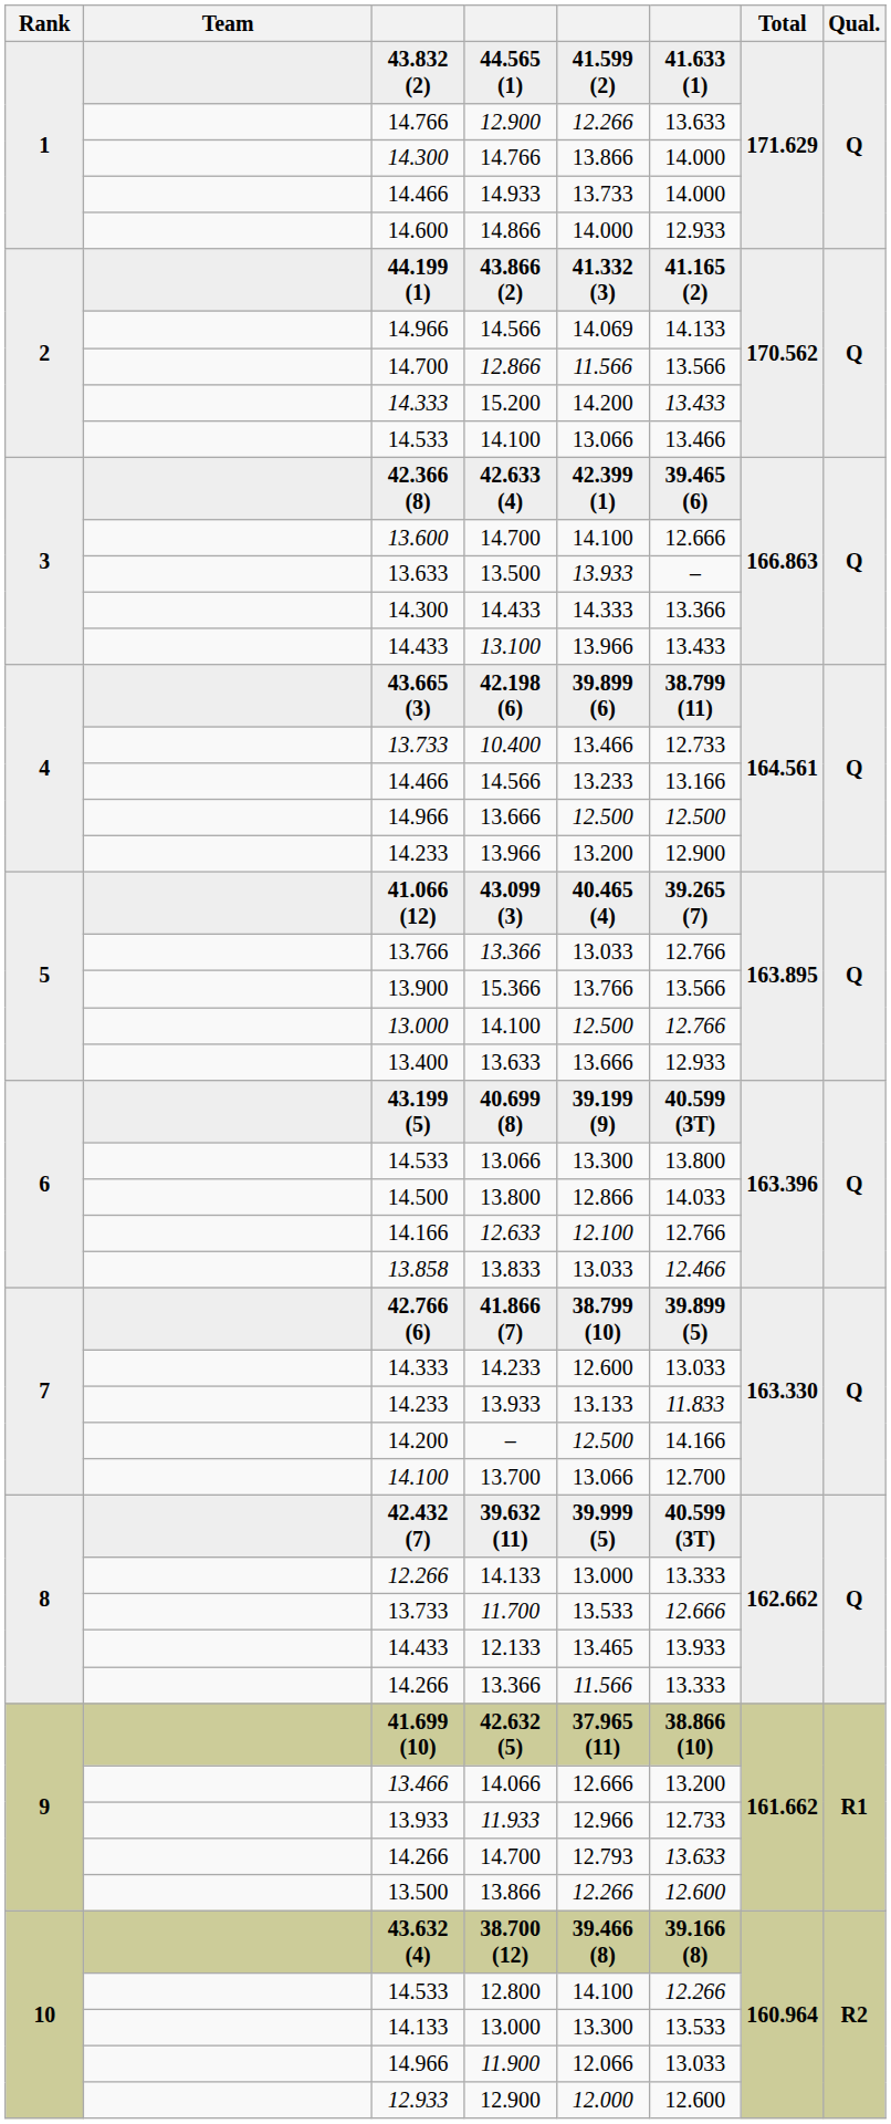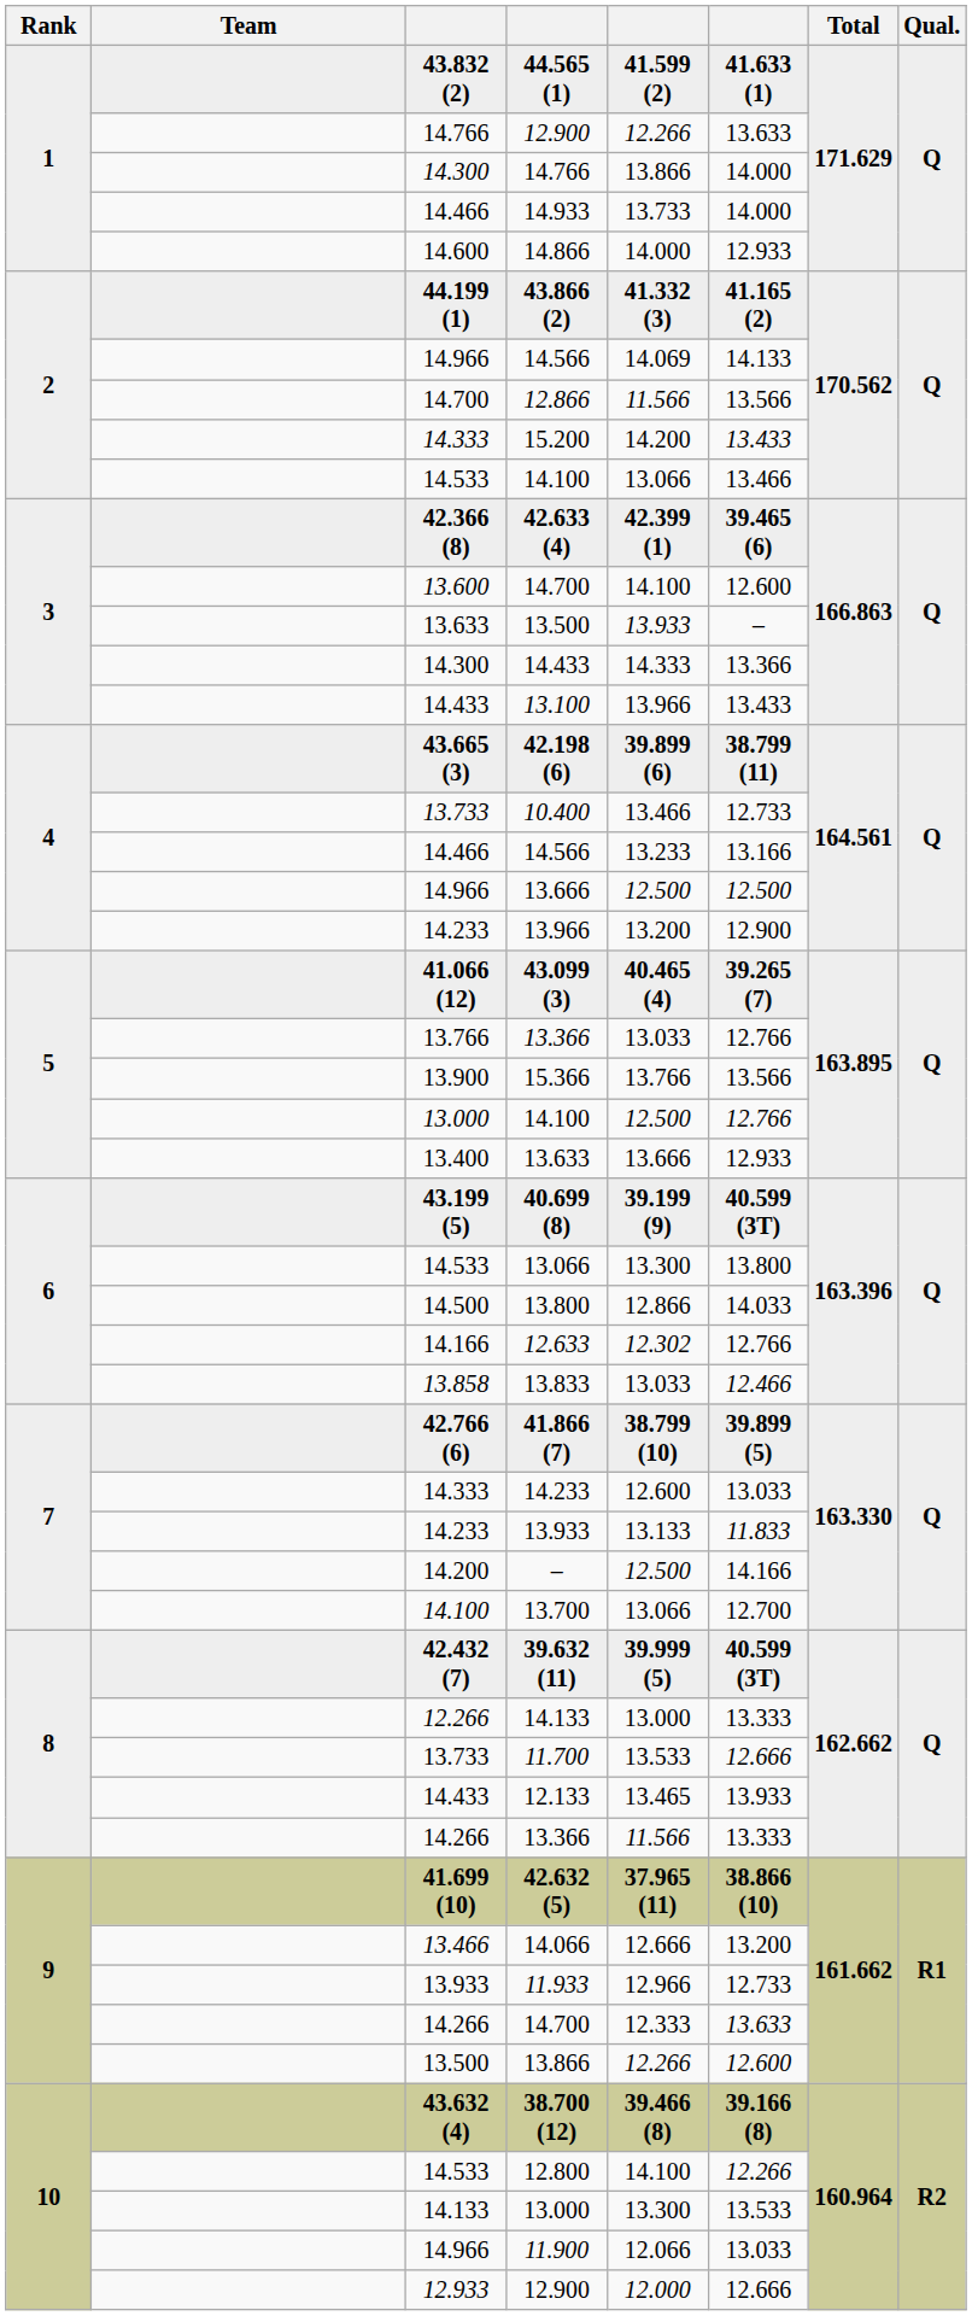 <table class="wikitable sortable" style="text-align:center; font-size:95%">
 <tr>
 <th scope="col" style="width:50px;">Rank</th>
 <th scope="col" style="width:225px;">Team</th>
 <th scope="col" style="width:60px;"></th>
 <th scope="col" style="width:60px;"></th>
 <th scope="col" style="width:60px;"></th>
 <th scope="col" style="width:60px;"></th>
 <th>Total</th>
 <th>Qual.</th>
 </tr>
 <tr style="background:#eee;">
 <td rowspan="5"><strong>1</strong></td>
 <td style="text-align:left;"><strong></strong></td>
 <td><strong>43.832 (2)</strong></td>
 <td><strong>44.565 (1)</strong></td>
 <td><strong>41.599 (2)</strong></td>
 <td><strong>41.633 (1)</strong></td>
 <td rowspan="5"><strong>171.629</strong></td>
 <td rowspan="5"><strong>Q</strong></td>
 </tr>
 <tr>
 <td align=left></td>
 <td>14.766</td>
 <td><em>12.900</em></td>
 <td><em>12.266</em></td>
 <td>13.633</td>
 </tr>
 <tr>
 <td align=left></td>
 <td><em>14.300</em></td>
 <td>14.766</td>
 <td>13.866</td>
 <td>14.000</td>
 </tr>
 <tr>
 <td align=left></td>
 <td>14.466</td>
 <td>14.933</td>
 <td>13.733</td>
 <td>14.000</td>
 </tr>
 <tr>
 <td align=left></td>
 <td>14.600</td>
 <td>14.866</td>
 <td>14.000</td>
 <td>12.933</td>
 </tr>
 <tr style="background:#eee;">
 <td rowspan="5"><strong>2</strong></td>
 <td style="text-align:left;"><strong></strong></td>
 <td><strong>44.199 (1)</strong></td>
 <td><strong>43.866 (2)</strong></td>
 <td><strong>41.332 (3)</strong></td>
 <td><strong>41.165 (2)</strong></td>
 <td rowspan="5"><strong>170.562</strong></td>
 <td rowspan="5"><strong>Q</strong></td>
 </tr>
 <tr>
 <td align=left></td>
 <td>14.966</td>
 <td>14.566</td>
 <td>14.069</td>
 <td>14.133</td>
 </tr>
 <tr>
 <td align=left></td>
 <td>14.700</td>
 <td><em>12.866</em></td>
 <td><em>11.566</em></td>
 <td>13.566</td>
 </tr>
 <tr>
 <td align=left></td>
 <td><em>14.333</em></td>
 <td>15.200</td>
 <td>14.200</td>
 <td><em>13.433</em></td>
 </tr>
 <tr>
 <td align=left></td>
 <td>14.533</td>
 <td>14.100</td>
 <td>13.066</td>
 <td>13.466</td>
 </tr>
 <tr style="background:#eee;">
 <td rowspan="5"><strong>3</strong></td>
 <td style="text-align:left;"><strong></strong></td>
 <td><strong>42.366 (8)</strong></td>
 <td><strong>42.633 (4)</strong></td>
 <td><strong>42.399 (1)</strong></td>
 <td><strong>39.465 (6)</strong></td>
 <td rowspan="5"><strong>166.863</strong></td>
 <td rowspan="5"><strong>Q</strong></td>
 </tr>
 <tr>
 <td align=left></td>
 <td><em>13.600</em></td>
 <td>14.700</td>
 <td>14.100</td>
-<td>12.666</td>
+<td>12.600</td>
 </tr>
 <tr>
 <td align=left></td>
 <td>13.633</td>
 <td>13.500</td>
 <td><em>13.933</em></td>
 <td><em>–</em></td>
 </tr>
 <tr>
 <td align=left></td>
 <td>14.300</td>
 <td>14.433</td>
 <td>14.333</td>
 <td>13.366</td>
 </tr>
 <tr>
 <td align=left></td>
 <td>14.433</td>
 <td><em>13.100</em></td>
 <td>13.966</td>
 <td>13.433</td>
 </tr>
 <tr style="background:#eee;">
 <td rowspan="5"><strong>4</strong></td>
 <td style="text-align:left;"><strong></strong></td>
 <td><strong>43.665 (3)</strong></td>
 <td><strong>42.198 (6)</strong></td>
 <td><strong>39.899 (6)</strong></td>
 <td><strong>38.799 (11)</strong></td>
 <td rowspan="5"><strong>164.561</strong></td>
 <td rowspan="5"><strong>Q</strong></td>
 </tr>
 <tr>
 <td align=left></td>
 <td><em>13.733</em></td>
 <td><em>10.400</em></td>
 <td>13.466</td>
 <td>12.733</td>
 </tr>
 <tr>
 <td align=left></td>
 <td>14.466</td>
 <td>14.566</td>
 <td>13.233</td>
 <td>13.166</td>
 </tr>
 <tr>
 <td align=left></td>
 <td>14.966</td>
 <td>13.666</td>
 <td><em>12.500</em></td>
 <td><em>12.500</em></td>
 </tr>
 <tr>
 <td align=left></td>
 <td>14.233</td>
 <td>13.966</td>
 <td>13.200</td>
 <td>12.900</td>
 </tr>
 <tr style="background:#eee;">
 <td rowspan="5"><strong>5</strong></td>
 <td style="text-align:left;"><strong></strong></td>
 <td><strong>41.066 (12)</strong></td>
 <td><strong>43.099 (3)</strong></td>
 <td><strong>40.465 (4)</strong></td>
 <td><strong>39.265 (7)</strong></td>
 <td rowspan="5"><strong>163.895</strong></td>
 <td rowspan="5"><strong>Q</strong></td>
 </tr>
 <tr>
 <td align=left></td>
 <td>13.766</td>
 <td><em>13.366</em></td>
 <td>13.033</td>
 <td>12.766</td>
 </tr>
 <tr>
 <td align=left></td>
 <td>13.900</td>
 <td>15.366</td>
 <td>13.766</td>
 <td>13.566</td>
 </tr>
 <tr>
 <td align=left></td>
 <td><em>13.000</em></td>
 <td>14.100</td>
 <td><em>12.500</em></td>
 <td><em>12.766</em></td>
 </tr>
 <tr>
 <td align=left></td>
 <td>13.400</td>
 <td>13.633</td>
 <td>13.666</td>
 <td>12.933</td>
 </tr>
 <tr style="background:#eee;">
 <td rowspan="5"><strong>6</strong></td>
 <td style="text-align:left;"><strong></strong></td>
 <td><strong>43.199 (5)</strong></td>
 <td><strong>40.699 (8)</strong></td>
 <td><strong>39.199 (9)</strong></td>
 <td><strong>40.599 (3T)</strong></td>
 <td rowspan="5"><strong>163.396</strong><br></td>
 <td rowspan="5"><strong>Q</strong></td>
 </tr>
 <tr>
 <td align=left></td>
 <td>14.533</td>
 <td>13.066</td>
 <td>13.300</td>
 <td>13.800</td>
 </tr>
 <tr>
 <td align=left></td>
 <td>14.500</td>
 <td>13.800</td>
 <td>12.866</td>
 <td>14.033</td>
 </tr>
 <tr>
 <td align=left></td>
 <td>14.166</td>
 <td><em>12.633</em></td>
-<td><em>12.100</em></td>
+<td><em>12.302</em></td>
 <td>12.766</td>
 </tr>
 <tr>
 <td align=left></td>
 <td><em>13.858</em></td>
 <td>13.833</td>
 <td>13.033</td>
 <td><em>12.466</em></td>
 </tr>
 <tr style="background:#eee;">
 <td rowspan="5"><strong>7</strong></td>
 <td style="text-align:left;"><strong></strong></td>
 <td><strong>42.766 (6)</strong></td>
 <td><strong>41.866 (7)</strong></td>
 <td><strong>38.799 (10)</strong></td>
 <td><strong>39.899 (5)</strong></td>
 <td rowspan="5"><strong>163.330</strong></td>
 <td rowspan="5"><strong>Q</strong></td>
 </tr>
 <tr>
 <td align=left></td>
 <td>14.333</td>
 <td>14.233</td>
 <td>12.600</td>
 <td>13.033</td>
 </tr>
 <tr>
 <td align=left></td>
 <td>14.233</td>
 <td>13.933</td>
 <td>13.133</td>
 <td><em>11.833</em></td>
 </tr>
 <tr>
 <td align=left></td>
 <td>14.200</td>
 <td><em>–</em></td>
 <td><em>12.500</em></td>
 <td>14.166</td>
 </tr>
 <tr>
 <td align=left></td>
 <td><em>14.100</em></td>
 <td>13.700</td>
 <td>13.066</td>
 <td>12.700</td>
 </tr>
 <tr style="background:#eee;">
 <td rowspan="5"><strong>8</strong></td>
 <td style="text-align:left;"><strong></strong></td>
 <td><strong>42.432 (7)</strong></td>
 <td><strong>39.632 (11)</strong></td>
 <td><strong>39.999 (5)</strong></td>
 <td><strong>40.599 (3T)</strong></td>
 <td rowspan="5"><strong>162.662</strong></td>
 <td rowspan="5"><strong>Q</strong></td>
 </tr>
 <tr>
 <td align=left></td>
 <td><em>12.266</em></td>
 <td>14.133</td>
 <td>13.000</td>
 <td>13.333</td>
 </tr>
 <tr>
 <td align=left></td>
 <td>13.733</td>
 <td><em>11.700</em></td>
 <td>13.533</td>
 <td><em>12.666</em></td>
 </tr>
 <tr>
 <td align=left></td>
 <td>14.433</td>
 <td>12.133</td>
 <td>13.465</td>
 <td>13.933</td>
 </tr>
 <tr>
 <td align=left></td>
 <td>14.266</td>
 <td>13.366</td>
 <td><em>11.566</em></td>
 <td>13.333</td>
 </tr>
 <tr style="background:#cccc99;">
 <td rowspan="5"><strong>9</strong></td>
 <td align=left><strong></strong></td>
 <td><strong>41.699 (10)</strong></td>
 <td><strong>42.632 (5)</strong></td>
 <td><strong>37.965 (11)</strong></td>
 <td><strong>38.866 (10)</strong></td>
 <td rowspan="5"><strong>161.662</strong></td>
 <td rowspan="5"><strong>R1</strong></td>
 </tr>
 <tr>
 <td align=left></td>
 <td><em>13.466</em></td>
 <td>14.066</td>
 <td>12.666</td>
 <td>13.200</td>
 </tr>
 <tr>
 <td align=left></td>
 <td>13.933</td>
 <td><em>11.933</em></td>
 <td>12.966</td>
 <td>12.733</td>
 </tr>
 <tr>
 <td align=left></td>
 <td>14.266</td>
 <td>14.700</td>
-<td>12.793</td>
+<td>12.333</td>
 <td><em>13.633</em></td>
 </tr>
 <tr>
 <td align=left></td>
 <td>13.500</td>
 <td>13.866</td>
 <td><em>12.266</em></td>
 <td><em>12.600</em></td>
 </tr>
 <tr style="background:#cccc99;">
 <td rowspan="5"><strong>10</strong></td>
 <td style="text-align:left;"><strong></strong></td>
 <td><strong>43.632 (4)</strong></td>
 <td><strong>38.700 (12)</strong></td>
 <td><strong>39.466 (8)</strong></td>
 <td><strong>39.166 (8)</strong></td>
 <td rowspan="5"><strong>160.964</strong></td>
 <td rowspan="5"><strong>R2</strong></td>
 </tr>
 <tr>
 <td align=left></td>
 <td>14.533</td>
 <td>12.800</td>
 <td>14.100</td>
 <td><em>12.266</em></td>
 </tr>
 <tr>
 <td align=left></td>
 <td>14.133</td>
 <td>13.000</td>
 <td>13.300</td>
 <td>13.533</td>
 </tr>
 <tr>
 <td align=left></td>
 <td>14.966</td>
 <td><em>11.900</em></td>
 <td>12.066</td>
 <td>13.033</td>
 </tr>
 <tr>
 <td align=left></td>
 <td><em>12.933</em></td>
 <td>12.900</td>
 <td><em>12.000</em></td>
-<td>12.600</td>
+<td>12.666</td>
 </tr>
 </table>
